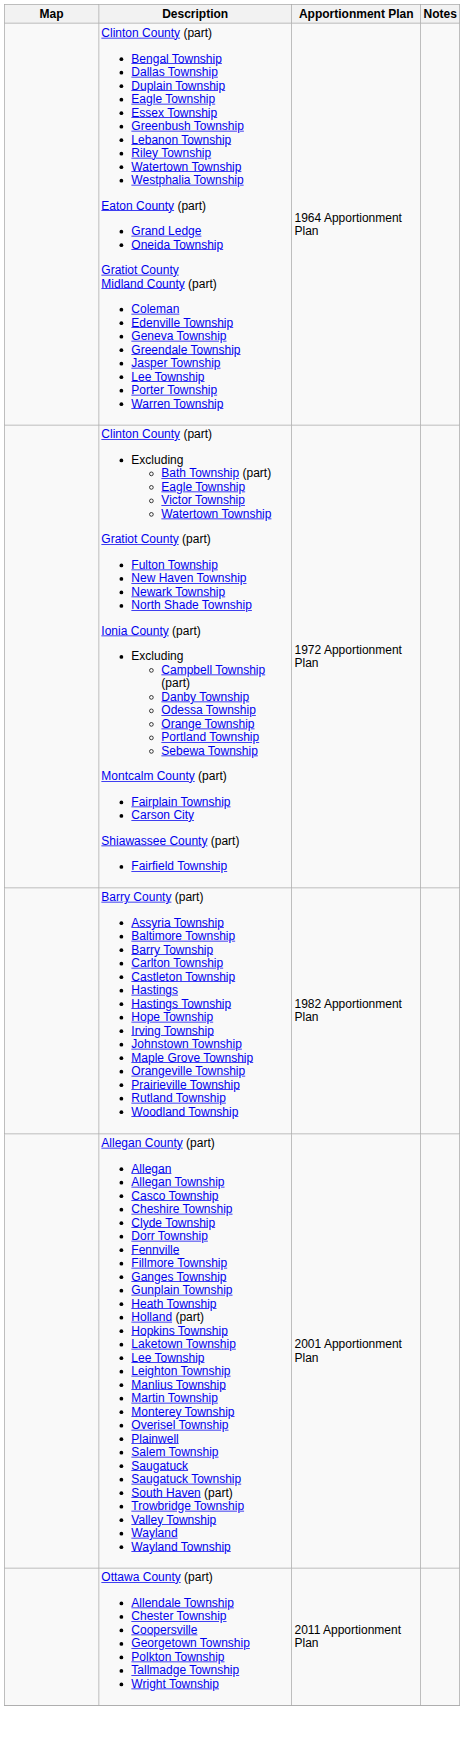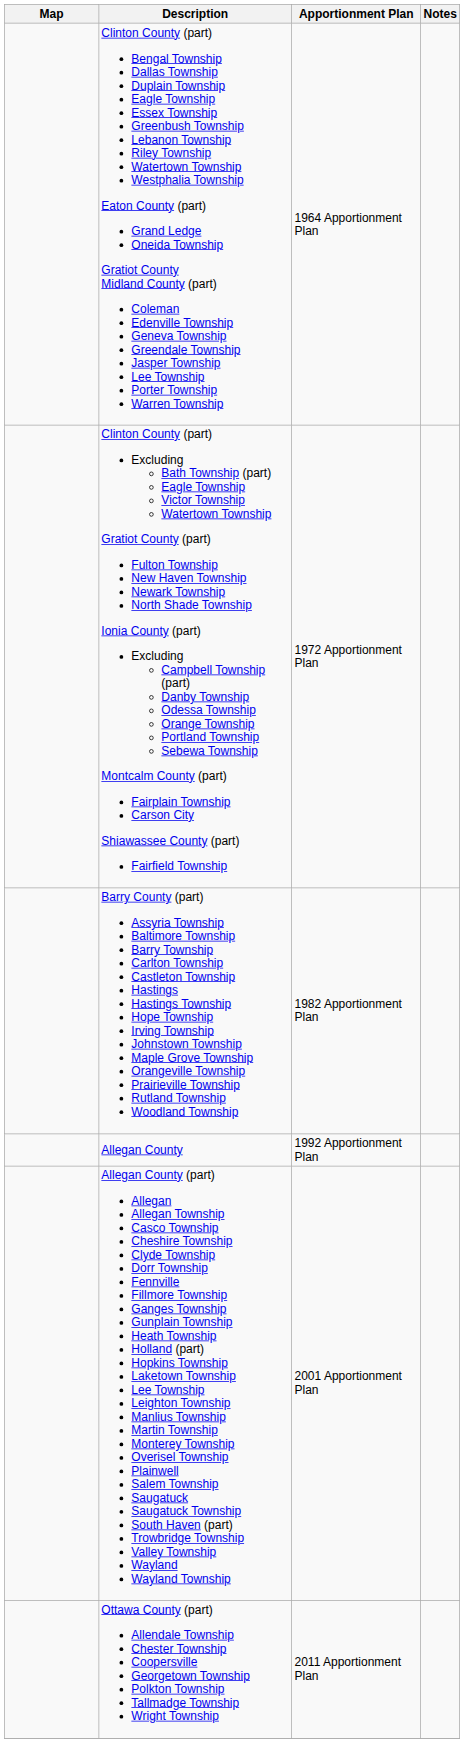 <table class="wikitable sortable">
 <tr>
 <th style="width:100pt;">Map</th>
 <th style="width:200pt;">Description</th>
 <th style="width:130pt;">Apportionment Plan</th>
 <th style="width:15pt;">Notes</th>
 </tr>
 <tr>
 <td></td>
 <td><a href='#'>Clinton County</a> (part)<br><ul><li><a href='#'>Bengal Township</a></li><li><a href='#'>Dallas Township</a></li><li><a href='#'>Duplain Township</a></li><li><a href='#'>Eagle Township</a></li><li><a href='#'>Essex Township</a></li><li><a href='#'>Greenbush Township</a></li><li><a href='#'>Lebanon Township</a></li><li><a href='#'>Riley Township</a></li><li><a href='#'>Watertown Township</a></li><li><a href='#'>Westphalia Township</a></li></ul><a href='#'>Eaton County</a> (part)<ul><li><a href='#'>Grand Ledge</a></li><li><a href='#'>Oneida Township</a></li></ul><a href='#'>Gratiot County</a><br><a href='#'>Midland County</a> (part)<ul><li><a href='#'>Coleman</a></li><li><a href='#'>Edenville Township</a></li><li><a href='#'>Geneva Township</a></li><li><a href='#'>Greendale Township</a></li><li><a href='#'>Jasper Township</a></li><li><a href='#'>Lee Township</a></li><li><a href='#'>Porter Township</a></li><li><a href='#'>Warren Township</a></li></ul></td>
 <td>1964 Apportionment Plan</td>
 <td></td>
 </tr>
 <tr>
 <td></td>
 <td><a href='#'>Clinton County</a> (part)<br><ul><li>Excluding<ul><li><a href='#'>Bath Township</a> (part)</li><li><a href='#'>Eagle Township</a></li><li><a href='#'>Victor Township</a></li><li><a href='#'>Watertown Township</a></li></ul></li></ul><a href='#'>Gratiot County</a> (part)<ul><li><a href='#'>Fulton Township</a></li><li><a href='#'>New Haven Township</a></li><li><a href='#'>Newark Township</a></li><li><a href='#'>North Shade Township</a></li></ul><a href='#'>Ionia County</a> (part)<ul><li>Excluding<ul><li><a href='#'>Campbell Township</a> (part)</li><li><a href='#'>Danby Township</a></li><li><a href='#'>Odessa Township</a></li><li><a href='#'>Orange Township</a></li><li><a href='#'>Portland Township</a></li><li><a href='#'>Sebewa Township</a></li></ul></li></ul><a href='#'>Montcalm County</a> (part)<ul><li><a href='#'>Fairplain Township</a></li><li><a href='#'>Carson City</a></li></ul><a href='#'>Shiawassee County</a> (part)<ul><li><a href='#'>Fairfield Township</a></li></ul></td>
 <td>1972 Apportionment Plan</td>
 <td></td>
 </tr>
 <tr>
 <td></td>
 <td><a href='#'>Barry County</a> (part)<br><ul><li><a href='#'>Assyria Township</a></li><li><a href='#'>Baltimore Township</a></li><li><a href='#'>Barry Township</a></li><li><a href='#'>Carlton Township</a></li><li><a href='#'>Castleton Township</a></li><li><a href='#'>Hastings</a></li><li><a href='#'>Hastings Township</a></li><li><a href='#'>Hope Township</a></li><li><a href='#'>Irving Township</a></li><li><a href='#'>Johnstown Township</a></li><li><a href='#'>Maple Grove Township</a></li><li><a href='#'>Orangeville Township</a></li><li><a href='#'>Prairieville Township</a></li><li><a href='#'>Rutland Township</a></li><li><a href='#'>Woodland Township</a></li></ul></td>
 <td>1982 Apportionment Plan</td>
 <td></td>
 </tr>
 <tr>
 <td></td>
+<td><a href='#'>Allegan County</a></td>
+<td>1992 Apportionment Plan</td>
+<td></td>
+</tr>
+<tr>
+<td></td>
 <td><a href='#'>Allegan County</a> (part)<br><ul><li><a href='#'>Allegan</a></li><li><a href='#'>Allegan Township</a></li><li><a href='#'>Casco Township</a></li><li><a href='#'>Cheshire Township</a></li><li><a href='#'>Clyde Township</a></li><li><a href='#'>Dorr Township</a></li><li><a href='#'>Fennville</a></li><li><a href='#'>Fillmore Township</a></li><li><a href='#'>Ganges Township</a></li><li><a href='#'>Gunplain Township</a></li><li><a href='#'>Heath Township</a></li><li><a href='#'>Holland</a> (part)</li><li><a href='#'>Hopkins Township</a></li><li><a href='#'>Laketown Township</a></li><li><a href='#'>Lee Township</a></li><li><a href='#'>Leighton Township</a></li><li><a href='#'>Manlius Township</a></li><li><a href='#'>Martin Township</a></li><li><a href='#'>Monterey Township</a></li><li><a href='#'>Overisel Township</a></li><li><a href='#'>Plainwell</a></li><li><a href='#'>Salem Township</a></li><li><a href='#'>Saugatuck</a></li><li><a href='#'>Saugatuck Township</a></li><li><a href='#'>South Haven</a> (part)</li><li><a href='#'>Trowbridge Township</a></li><li><a href='#'>Valley Township</a></li><li><a href='#'>Wayland</a></li><li><a href='#'>Wayland Township</a></li></ul></td>
 <td>2001 Apportionment Plan</td>
 <td></td>
 </tr>
 <tr>
 <td></td>
 <td><a href='#'>Ottawa County</a> (part)<br><ul><li><a href='#'>Allendale Township</a></li><li><a href='#'>Chester Township</a></li><li><a href='#'>Coopersville</a></li><li><a href='#'>Georgetown Township</a></li><li><a href='#'>Polkton Township</a></li><li><a href='#'>Tallmadge Township</a></li><li><a href='#'>Wright Township</a></li></ul></td>
 <td>2011 Apportionment Plan</td>
 <td></td>
 </tr>
 <tr>
 </tr>
 </table>
